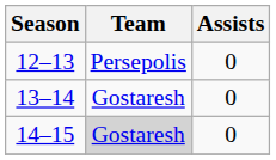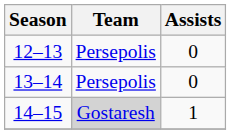 <table class="wikitable" style="text-align: center;">
 <tr>
 <th>Season</th>
 <th>Team</th>
 <th>Assists</th>
 </tr>
 <tr>
 <td><a href='#'>12–13</a></td>
 <td><a href='#'>Persepolis</a></td>
 <td>0</td>
 </tr>
 <tr>
 <td><a href='#'>13–14</a></td>
-<td><a href='#'>Gostaresh</a></td>
+<td><a href='#'>Persepolis</a></td>
 <td>0</td>
 </tr>
 <tr>
 <td><a href='#'>14–15</a></td>
 <td style="background: lightgrey;"><a href='#'>Gostaresh</a></td>
-<td>0</td>
+<td>1</td>
 </tr>
 <tr>
 </tr>
 </table>
